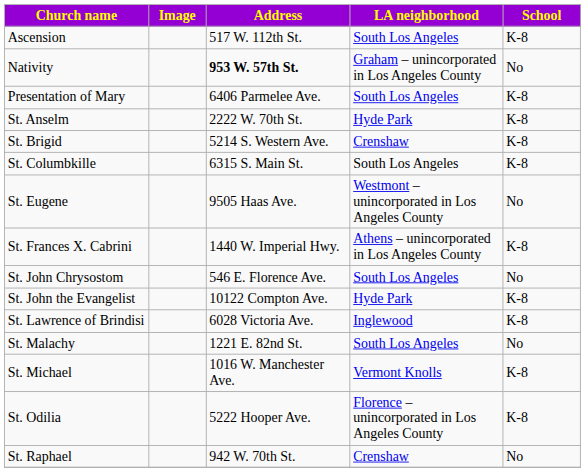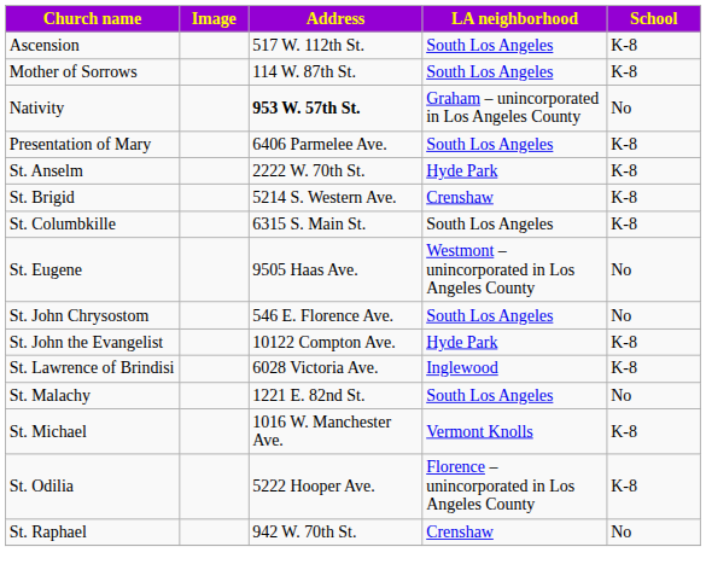 <table class="wikitable sortable" style="width:75%">
 <tr>
 <th style="background:darkviolet; color:yellow;" width="25%"><strong>Church name</strong></th>
 <th style="background:darkviolet; color:yellow;" width="10%"><strong>Image</strong></th>
 <th style="background:darkviolet; color:yellow;" width="25%"><strong>Address</strong></th>
 <th style="background:darkviolet; color:yellow;" width="15"><strong>LA neighborhood</strong></th>
 <th style="background:darkviolet; color:yellow;" width="25"><strong>School</strong></th>
 </tr>
 <tr>
 <td>Ascension</td>
 <td></td>
 <td>517 W. 112th St. <small></small></td>
+<td><a href='#'>South Los Angeles</a></td>
+<td>K-8</td>
+</tr>
+<tr>
+<td>Mother of Sorrows</td>
+<td></td>
+<td>114 W. 87th St. <small></small></td>
 <td><a href='#'>South Los Angeles</a></td>
 <td>K-8</td>
 </tr>
 <tr>
 <td>Nativity</td>
 <td></td>
 <td><strong>953 W. 57th St. <small></small></strong></td>
 <td><a href='#'>Graham</a> – unincorporated in Los Angeles County</td>
 <td>No</td>
 </tr>
 <tr>
 <td>Presentation of Mary</td>
 <td></td>
 <td>6406 Parmelee Ave. <small></small></td>
 <td><a href='#'>South Los Angeles</a></td>
 <td>K-8</td>
 </tr>
 <tr>
 <td>St. Anselm</td>
 <td></td>
 <td>2222 W. 70th St. <small></small></td>
 <td><a href='#'>Hyde Park</a></td>
 <td>K-8</td>
 </tr>
 <tr>
 <td>St. Brigid</td>
 <td></td>
 <td>5214 S. Western Ave. <small></small></td>
 <td><a href='#'>Crenshaw</a></td>
 <td>K-8</td>
 </tr>
 <tr>
 <td>St. Columbkille</td>
 <td></td>
 <td>6315 S. Main St. <small></small></td>
 <td>South Los Angeles</td>
 <td>K-8</td>
 </tr>
 <tr>
 <td>St. Eugene</td>
 <td></td>
 <td>9505 Haas Ave. <small></small></td>
 <td><a href='#'>Westmont</a> – unincorporated in Los Angeles County</td>
 <td>No</td>
-</tr>
-<tr>
-<td>St. Frances X. Cabrini</td>
-<td></td>
-<td>1440 W. Imperial Hwy. <small></small></td>
-<td><a href='#'>Athens</a> – unincorporated in Los Angeles County</td>
-<td>K-8</td>
 </tr>
 <tr>
 <td>St. John Chrysostom</td>
 <td></td>
 <td>546 E. Florence Ave. <small></small></td>
 <td><a href='#'>South Los Angeles</a></td>
 <td>No</td>
 </tr>
 <tr>
 <td>St. John the Evangelist</td>
 <td></td>
 <td>10122 Compton Ave. <small></small></td>
 <td><a href='#'>Hyde Park</a></td>
 <td>K-8</td>
 </tr>
 <tr>
 <td>St. Lawrence of Brindisi</td>
 <td></td>
 <td>6028 Victoria Ave. <small></small></td>
 <td><a href='#'>Inglewood</a></td>
 <td>K-8</td>
 </tr>
 <tr>
 <td>St. Malachy</td>
 <td></td>
 <td>1221 E. 82nd St. <small></small></td>
 <td><a href='#'>South Los Angeles</a></td>
 <td>No</td>
 </tr>
 <tr>
 <td>St. Michael</td>
 <td></td>
 <td>1016 W. Manchester Ave. <small></small></td>
 <td><a href='#'>Vermont Knolls</a></td>
 <td>K-8</td>
 </tr>
 <tr>
 <td>St. Odilia</td>
 <td></td>
 <td>5222 Hooper Ave. <small></small></td>
 <td><a href='#'>Florence</a> – unincorporated in Los Angeles County</td>
 <td>K-8</td>
 </tr>
 <tr>
 <td>St. Raphael</td>
 <td></td>
 <td>942 W. 70th St. <small></small></td>
 <td><a href='#'>Crenshaw</a></td>
 <td>No</td>
 </tr>
 <tr ->
 </tr>
 </table>
